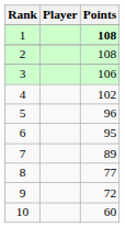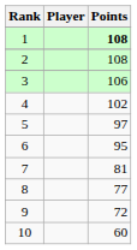 <table class="wikitable" style="float:right; text-align:right; margin-left:1em">
 <tr>
 <th>Rank</th>
 <th>Player</th>
 <th>Points</th>
 </tr>
 <tr>
 </tr>
 <tr style="background-color:#ccffcc">
 <td align=center>1</td>
 <td style="text-align:left"></td>
 <td><strong>108</strong></td>
 </tr>
 <tr>
 </tr>
 <tr style="background-color:#ccffcc">
 <td align=center>2</td>
 <td style="text-align:left"></td>
 <td>108</td>
 </tr>
 <tr>
 </tr>
 <tr style="background-color:#ccffcc">
 <td align=center>3</td>
 <td style="text-align:left"></td>
 <td>106</td>
 </tr>
 <tr>
 <td align=center>4</td>
 <td style="text-align:left"></td>
 <td>102</td>
 </tr>
 <tr>
 <td align=center>5</td>
 <td style="text-align:left"></td>
-<td>96</td>
+<td>97</td>
 </tr>
 <tr>
 <td align=center>6</td>
 <td style="text-align:left"></td>
 <td>95</td>
 </tr>
 <tr>
 <td align=center>7</td>
 <td style="text-align:left"></td>
-<td>89</td>
+<td>81</td>
 </tr>
 <tr>
 <td align=center>8</td>
 <td style="text-align:left"></td>
 <td>77</td>
 </tr>
 <tr>
 <td align=center>9</td>
 <td style="text-align:left"></td>
 <td>72</td>
 </tr>
 <tr>
 <td align=center>10</td>
 <td style="text-align:left"></td>
 <td>60</td>
 </tr>
 </table>
